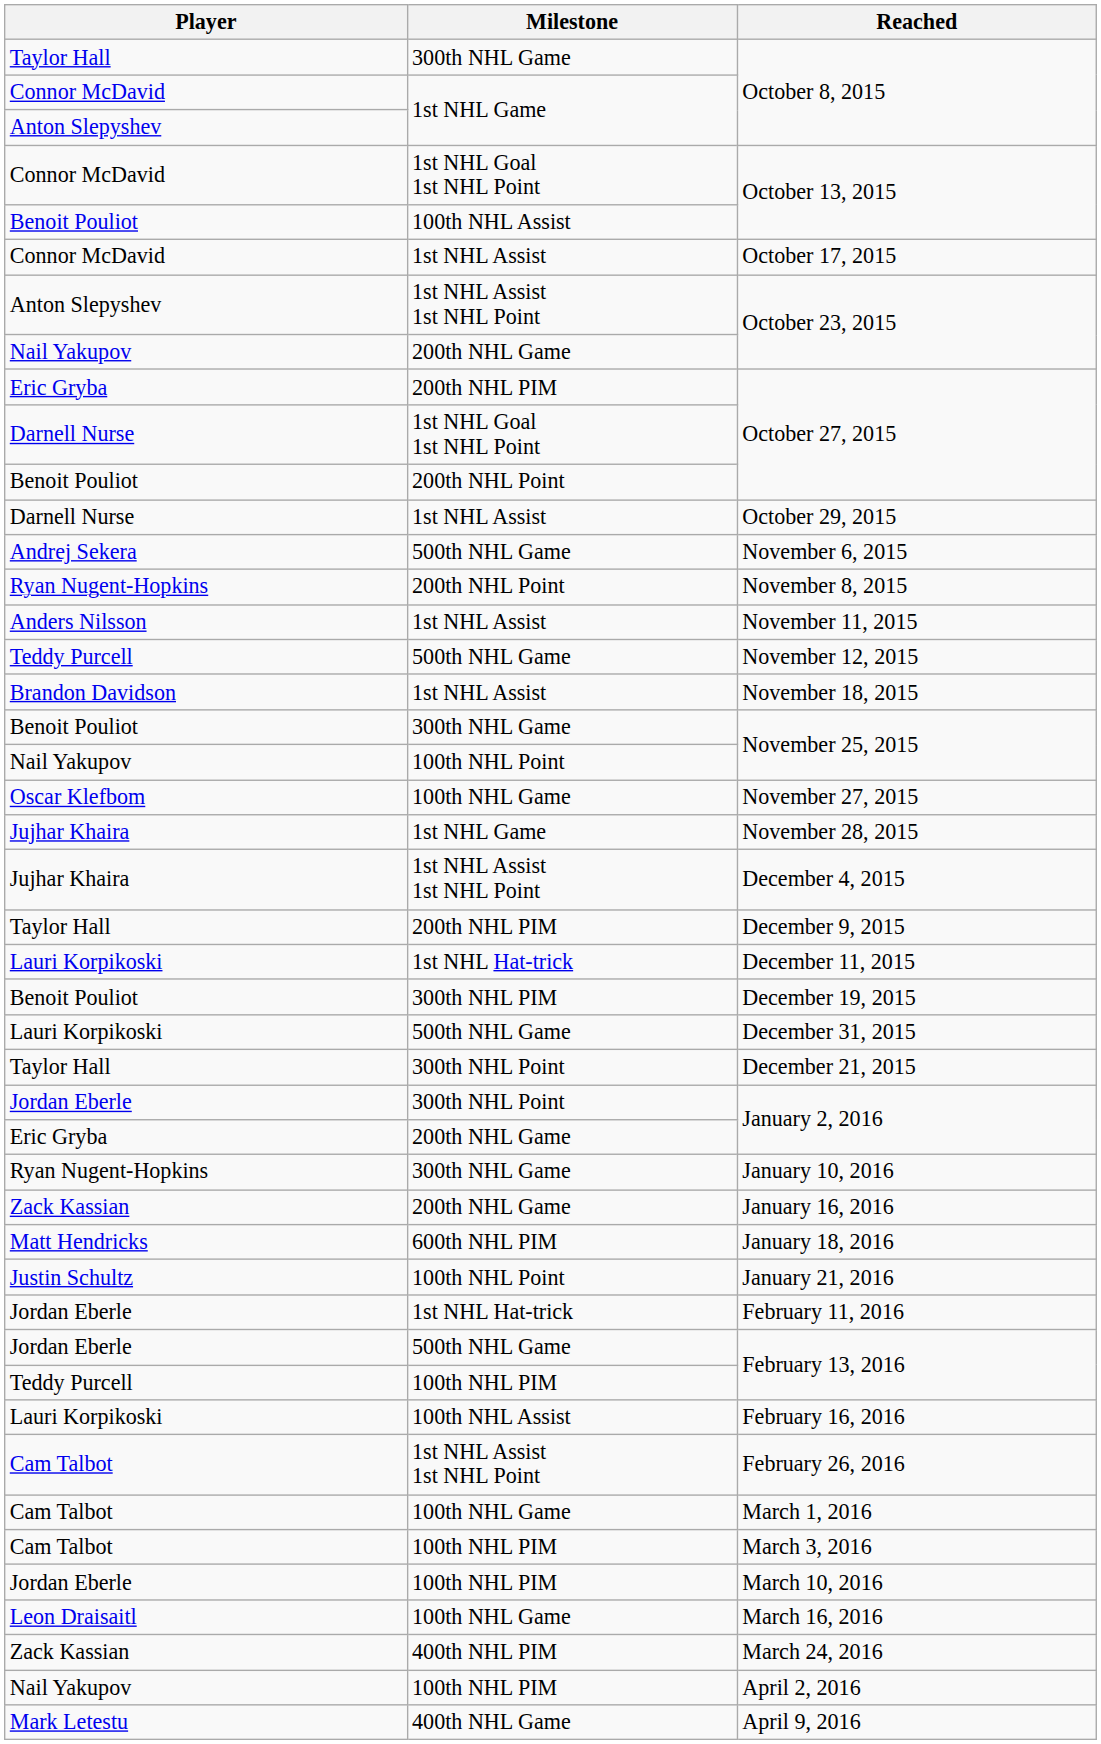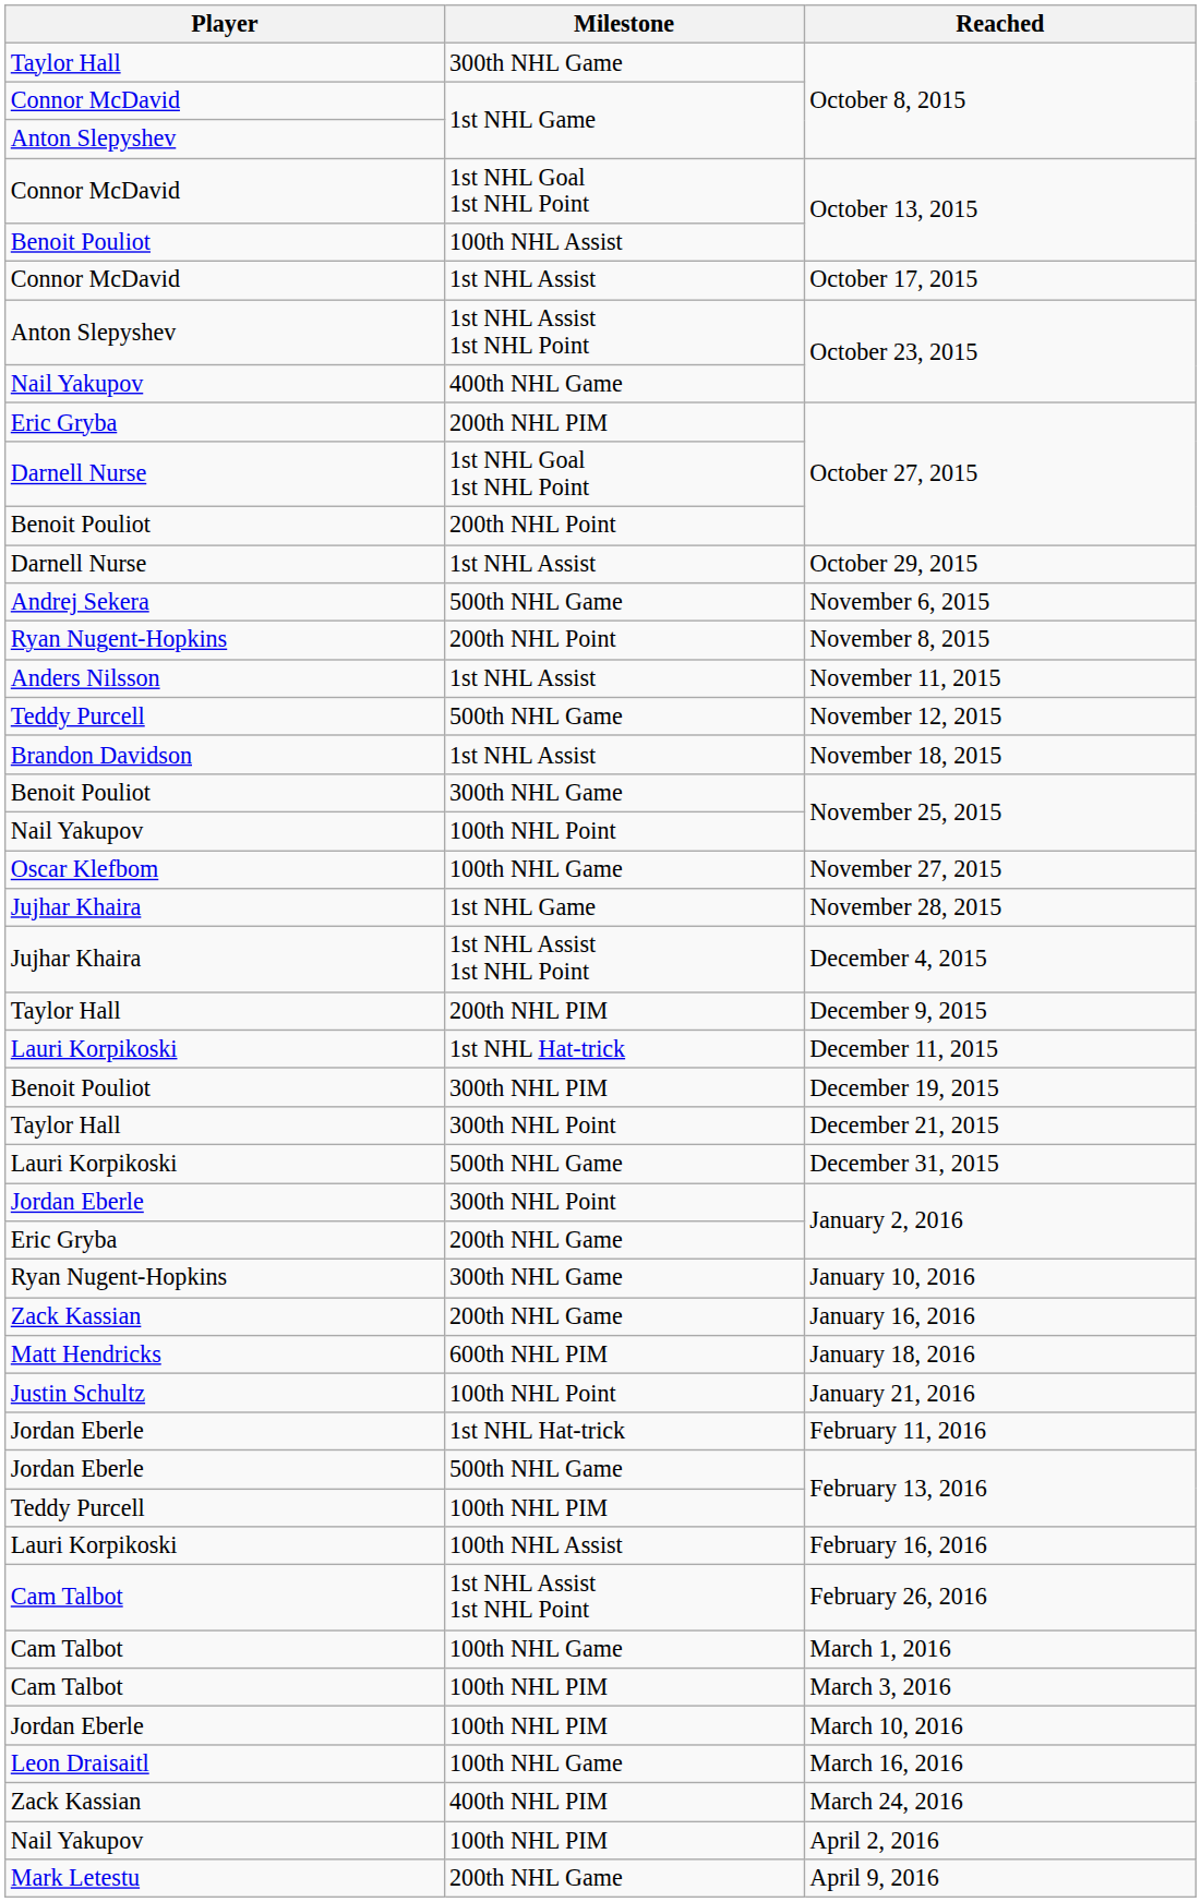 <table class="wikitable" width="50%">
 <tr>
 <th>Player</th>
 <th>Milestone</th>
 <th>Reached</th>
 </tr>
 <tr>
 <td><a href='#'>Taylor Hall</a></td>
 <td>300th NHL Game</td>
 <td rowspan="3">October 8, 2015</td>
 </tr>
 <tr>
 <td><a href='#'>Connor McDavid</a></td>
 <td rowspan="2">1st NHL Game</td>
 </tr>
 <tr>
 <td><a href='#'>Anton Slepyshev</a></td>
 </tr>
 <tr>
 <td>Connor McDavid</td>
 <td>1st NHL Goal<br>1st NHL Point</td>
 <td rowspan="2">October 13, 2015</td>
 </tr>
 <tr>
 <td><a href='#'>Benoit Pouliot</a></td>
 <td>100th NHL Assist</td>
 </tr>
 <tr>
 <td>Connor McDavid</td>
 <td>1st NHL Assist</td>
 <td>October 17, 2015</td>
 </tr>
 <tr>
 <td>Anton Slepyshev</td>
 <td>1st NHL Assist<br>1st NHL Point</td>
 <td rowspan="2">October 23, 2015</td>
 </tr>
 <tr>
 <td><a href='#'>Nail Yakupov</a></td>
-<td>200th NHL Game</td>
+<td>400th NHL Game</td>
 </tr>
 <tr>
 <td><a href='#'>Eric Gryba</a></td>
 <td>200th NHL PIM</td>
 <td rowspan="3">October 27, 2015</td>
 </tr>
 <tr>
 <td><a href='#'>Darnell Nurse</a></td>
 <td>1st NHL Goal<br>1st NHL Point</td>
 </tr>
 <tr>
 <td>Benoit Pouliot</td>
 <td>200th NHL Point</td>
 </tr>
 <tr>
 <td>Darnell Nurse</td>
 <td>1st NHL Assist</td>
 <td>October 29, 2015</td>
 </tr>
 <tr>
 <td><a href='#'>Andrej Sekera</a></td>
 <td>500th NHL Game</td>
 <td>November 6, 2015</td>
 </tr>
 <tr>
 <td><a href='#'>Ryan Nugent-Hopkins</a></td>
 <td>200th NHL Point</td>
 <td>November 8, 2015</td>
 </tr>
 <tr>
 <td><a href='#'>Anders Nilsson</a></td>
 <td>1st NHL Assist</td>
 <td>November 11, 2015</td>
 </tr>
 <tr>
 <td><a href='#'>Teddy Purcell</a></td>
 <td>500th NHL Game</td>
 <td>November 12, 2015</td>
 </tr>
 <tr>
 <td><a href='#'>Brandon Davidson</a></td>
 <td>1st NHL Assist</td>
 <td>November 18, 2015</td>
 </tr>
 <tr>
 <td>Benoit Pouliot</td>
 <td>300th NHL Game</td>
 <td rowspan="2">November 25, 2015</td>
 </tr>
 <tr>
 <td>Nail Yakupov</td>
 <td>100th NHL Point</td>
 </tr>
 <tr>
 <td><a href='#'>Oscar Klefbom</a></td>
 <td>100th NHL Game</td>
 <td>November 27, 2015</td>
 </tr>
 <tr>
 <td><a href='#'>Jujhar Khaira</a></td>
 <td>1st NHL Game</td>
 <td>November 28, 2015</td>
 </tr>
 <tr>
 <td>Jujhar Khaira</td>
 <td>1st NHL Assist<br>1st NHL Point</td>
 <td>December 4, 2015</td>
 </tr>
 <tr>
 <td>Taylor Hall</td>
 <td>200th NHL PIM</td>
 <td>December 9, 2015</td>
 </tr>
 <tr>
 <td><a href='#'>Lauri Korpikoski</a></td>
 <td>1st NHL <a href='#'>Hat-trick</a></td>
 <td>December 11, 2015</td>
 </tr>
 <tr>
 <td>Benoit Pouliot</td>
 <td>300th NHL PIM</td>
 <td>December 19, 2015</td>
 </tr>
 <tr>
+<td>Taylor Hall</td>
+<td>300th NHL Point</td>
+<td>December 21, 2015</td>
+</tr>
+<tr>
 <td>Lauri Korpikoski</td>
 <td>500th NHL Game</td>
 <td>December 31, 2015</td>
-</tr>
-<tr>
-<td>Taylor Hall</td>
-<td>300th NHL Point</td>
-<td>December 21, 2015</td>
 </tr>
 <tr>
 <td><a href='#'>Jordan Eberle</a></td>
 <td>300th NHL Point</td>
 <td rowspan="2">January 2, 2016</td>
 </tr>
 <tr>
 <td>Eric Gryba</td>
 <td>200th NHL Game</td>
 </tr>
 <tr>
 <td>Ryan Nugent-Hopkins</td>
 <td>300th NHL Game</td>
 <td>January 10, 2016</td>
 </tr>
 <tr>
 <td><a href='#'>Zack Kassian</a></td>
 <td>200th NHL Game</td>
 <td>January 16, 2016</td>
 </tr>
 <tr>
 <td><a href='#'>Matt Hendricks</a></td>
 <td>600th NHL PIM</td>
 <td>January 18, 2016</td>
 </tr>
 <tr>
 <td><a href='#'>Justin Schultz</a></td>
 <td>100th NHL Point</td>
 <td>January 21, 2016</td>
 </tr>
 <tr>
 <td>Jordan Eberle</td>
 <td>1st NHL Hat-trick</td>
 <td>February 11, 2016</td>
 </tr>
 <tr>
 <td>Jordan Eberle</td>
 <td>500th NHL Game</td>
 <td rowspan="2">February 13, 2016</td>
 </tr>
 <tr>
 <td>Teddy Purcell</td>
 <td>100th NHL PIM</td>
 </tr>
 <tr>
 <td>Lauri Korpikoski</td>
 <td>100th NHL Assist</td>
 <td>February 16, 2016</td>
 </tr>
 <tr>
 <td><a href='#'>Cam Talbot</a></td>
 <td>1st NHL Assist<br>1st NHL Point</td>
 <td>February 26, 2016</td>
 </tr>
 <tr>
 <td>Cam Talbot</td>
 <td>100th NHL Game</td>
 <td>March 1, 2016</td>
 </tr>
 <tr>
 <td>Cam Talbot</td>
 <td>100th NHL PIM</td>
 <td>March 3, 2016</td>
 </tr>
 <tr>
 <td>Jordan Eberle</td>
 <td>100th NHL PIM</td>
 <td>March 10, 2016</td>
 </tr>
 <tr>
 <td><a href='#'>Leon Draisaitl</a></td>
 <td>100th NHL Game</td>
 <td>March 16, 2016</td>
 </tr>
 <tr>
 <td>Zack Kassian</td>
 <td>400th NHL PIM</td>
 <td>March 24, 2016</td>
 </tr>
 <tr>
 <td>Nail Yakupov</td>
 <td>100th NHL PIM</td>
 <td>April 2, 2016</td>
 </tr>
 <tr>
 <td><a href='#'>Mark Letestu</a></td>
-<td>400th NHL Game</td>
+<td>200th NHL Game</td>
 <td>April 9, 2016</td>
 </tr>
 </table>
